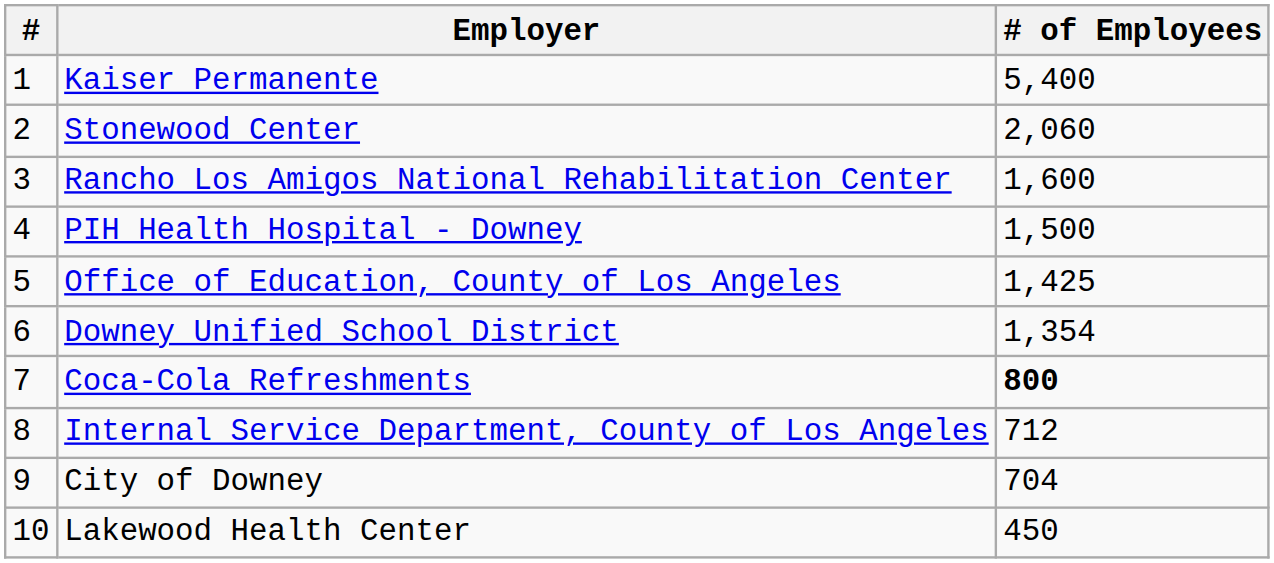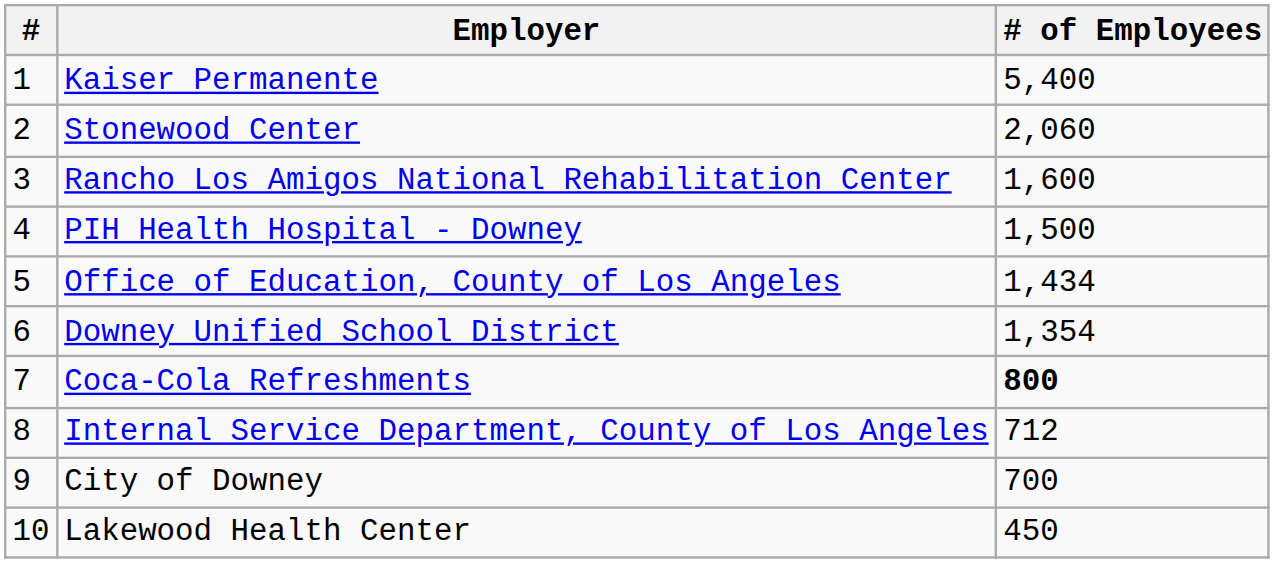 <table class="wikitable">
 <tr>
 <th>#</th>
 <th>Employer</th>
 <th># of Employees</th>
 </tr>
 <tr>
 <td>1</td>
 <td><a href='#'>Kaiser Permanente</a></td>
 <td>5,400</td>
 </tr>
 <tr>
 <td>2</td>
 <td><a href='#'>Stonewood Center</a></td>
 <td>2,060</td>
 </tr>
 <tr>
 <td>3</td>
 <td><a href='#'>Rancho Los Amigos National Rehabilitation Center</a></td>
 <td>1,600</td>
 </tr>
 <tr>
 <td>4</td>
 <td><a href='#'>PIH Health Hospital - Downey</a></td>
 <td>1,500</td>
 </tr>
 <tr>
 <td>5</td>
 <td><a href='#'>Office of Education, County of Los Angeles</a></td>
-<td>1,425</td>
+<td>1,434</td>
 </tr>
 <tr>
 <td>6</td>
 <td><a href='#'>Downey Unified School District</a></td>
 <td>1,354</td>
 </tr>
 <tr>
 <td>7</td>
 <td><a href='#'>Coca-Cola Refreshments</a></td>
 <td><strong>800</strong></td>
 </tr>
 <tr>
 <td>8</td>
 <td><a href='#'>Internal Service Department, County of Los Angeles</a></td>
 <td>712</td>
 </tr>
 <tr>
 <td>9</td>
 <td>City of Downey</td>
-<td>704</td>
+<td>700</td>
 </tr>
 <tr>
 <td>10</td>
 <td>Lakewood Health Center</td>
 <td>450</td>
 </tr>
 </table>
